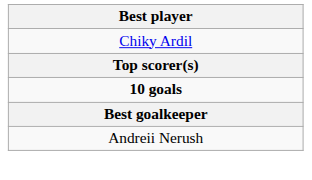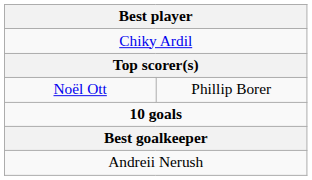 <table class="wikitable" style="margin: 1em auto 1em auto;">
 <tr>
 <th colspan=2 width=300>Best player</th>
 </tr>
 <tr>
 <td colspan=2 style="text-align:center;"> <a href='#'>Chiky Ardil</a></td>
 </tr>
 <tr>
 <th colspan=2>Top scorer(s)</th>
 </tr>
 <tr>
+<td width=150 style="text-align:center;"> <a href='#'>Noël Ott</a></td>
+<td width=150 style="text-align:center;"> Phillip Borer</td>
+</tr>
+<tr>
 <td colspan=2 style="text-align:center;"><strong>10 goals</strong></td>
 </tr>
 <tr>
 <th colspan=2>Best goalkeeper</th>
 </tr>
 <tr>
 <td colspan=2 style="text-align:center;"> Andreii Nerush</td>
 </tr>
 </table>
